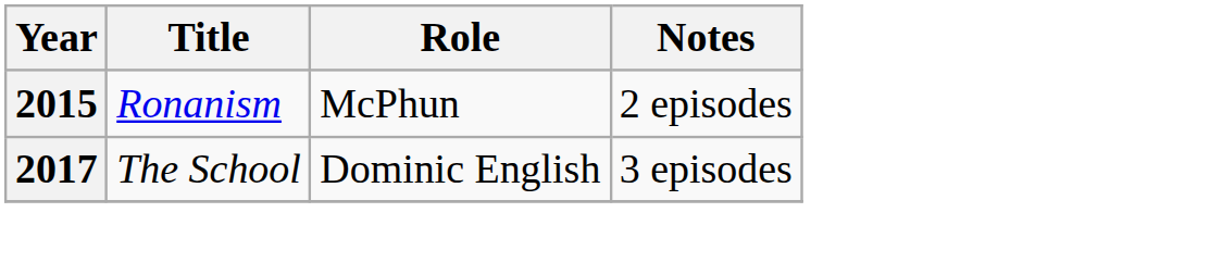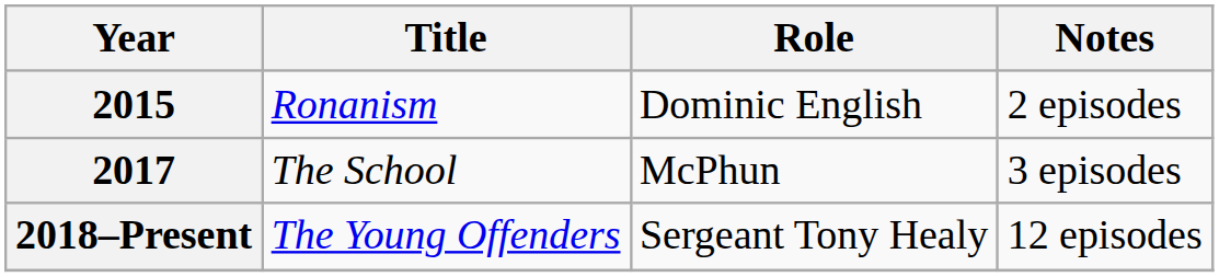 <table class="wikitable plainrowheaders sortable">
 <tr>
 <th scope="col">Year</th>
 <th scope="col">Title</th>
 <th scope="col">Role</th>
 <th scope="col" class="unsortable">Notes</th>
 </tr>
 <tr>
 <th scope="row">2015</th>
 <td><em><a href='#'>Ronanism</a></em></td>
-<td>McPhun</td>
+<td>Dominic English</td>
 <td>2 episodes</td>
 </tr>
 <tr>
 <th scope="row">2017</th>
 <td><em>The School</em></td>
-<td>Dominic English</td>
+<td>McPhun</td>
 <td>3 episodes</td>
+</tr>
+<tr>
+<th scope="row">2018–Present</th>
+<td><em><a href='#'>The Young Offenders</a></em></td>
+<td>Sergeant Tony Healy</td>
+<td>12 episodes</td>
 </tr>
 <tr>
 </tr>
 </table>
